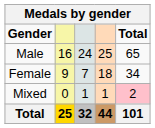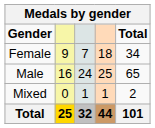 <table class="wikitable" style="font-size:85%; float:right">
 <tr style="background:#efefef;">
 <th colspan=5><strong>Medals by gender</strong></th>
 </tr>
 <tr align=center>
 <td><strong>Gender</strong></td>
 <td style="background:#f7f6a8;"></td>
 <td style="background:#dce5e5;"></td>
 <td style="background:#ffdab9;"></td>
 <td><strong>Total</strong></td>
 </tr>
 <tr align=center>
+<td>Female</td>
+<td style="background:#F7F6A8;">9</td>
+<td style="background:#DCE5E5;">7</td>
+<td style="background:#FFDAB9;">18</td>
+<td>34</td>
+</tr>
+<tr align=center>
 <td>Male</td>
 <td style="background:#F7F6A8;">16</td>
 <td style="background:#DCE5E5;">24</td>
 <td style="background:#FFDAB9;">25</td>
 <td>65</td>
 </tr>
 <tr align=center>
-<td>Female</td>
-<td style="background:#F7F6A8;">9</td>
-<td style="background:#DCE5E5;">7</td>
-<td style="background:#FFDAB9;">18</td>
-<td>34</td>
-</tr>
-<tr align=center>
 <td>Mixed</td>
 <td bgcolor=F7F6A8>0</td>
 <td bgcolor=DCE5E5>1</td>
 <td bgcolor=FFDAB9>1</td>
-<td style="background: pink;">2</td>
+<td>2</td>
 </tr>
 <tr>
 <th><strong>Total</strong></th>
 <th style="background:gold;"><strong>25</strong></th>
 <th style="background:silver;"><strong>32</strong></th>
 <th style="background:#c96;"><strong>44</strong></th>
 <th><strong>101</strong></th>
 </tr>
 </table>
